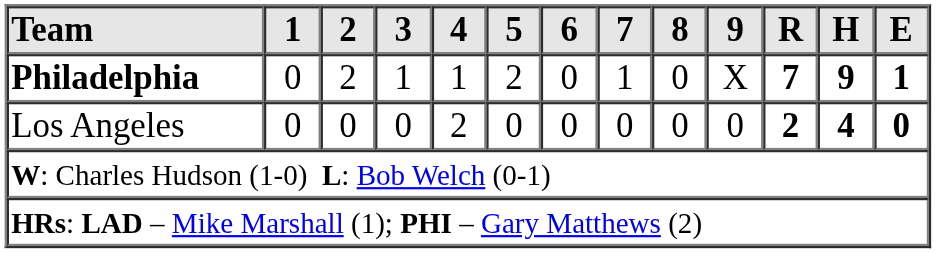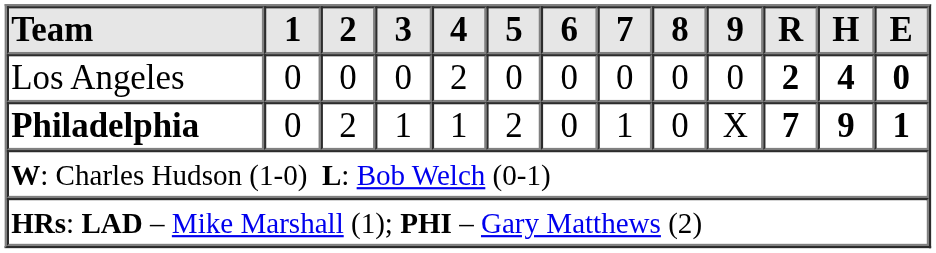 <table border=1 cellspacing=0 width=425 style="margin-left:3em;">
 <tr style="text-align:center; background-color:#e6e6e6;">
 <th align=left width=28%>Team</th>
 <th width=6%>1</th>
 <th width=6%>2</th>
 <th width=6%>3</th>
 <th width=6%>4</th>
 <th width=6%>5</th>
 <th width=6%>6</th>
 <th width=6%>7</th>
 <th width=6%>8</th>
 <th width=6%>9</th>
 <th width=6%>R</th>
 <th width=6%>H</th>
 <th width=6%>E</th>
 </tr>
 <tr style="text-align:center;">
+<td align=left>Los Angeles</td>
+<td>0</td>
+<td>0</td>
+<td>0</td>
+<td>2</td>
+<td>0</td>
+<td>0</td>
+<td>0</td>
+<td>0</td>
+<td>0</td>
+<td><strong>2</strong></td>
+<td><strong>4</strong></td>
+<td><strong>0</strong></td>
+</tr>
+<tr style="text-align:center;">
 <td align=left><strong>Philadelphia</strong></td>
 <td>0</td>
 <td>2</td>
 <td>1</td>
 <td>1</td>
 <td>2</td>
 <td>0</td>
 <td>1</td>
 <td>0</td>
 <td>X</td>
 <td><strong>7</strong></td>
 <td><strong>9</strong></td>
 <td><strong>1</strong></td>
 </tr>
-<tr style="text-align:center;">
-<td align=left>Los Angeles</td>
-<td>0</td>
-<td>0</td>
-<td>0</td>
-<td>2</td>
-<td>0</td>
-<td>0</td>
-<td>0</td>
-<td>0</td>
-<td>0</td>
-<td><strong>2</strong></td>
-<td><strong>4</strong></td>
-<td><strong>0</strong></td>
-</tr>
 <tr style="text-align:left;">
 <td colspan=13><small><strong>W</strong>: Charles Hudson (1-0)  <strong>L</strong>: <a href='#'>Bob Welch</a> (0-1)  </small></td>
 </tr>
 <tr style="text-align:left;">
 <td colspan=13><small><strong>HRs</strong>: <strong>LAD</strong> – <a href='#'>Mike Marshall</a> (1); <strong>PHI</strong> – <a href='#'>Gary Matthews</a> (2)</small></td>
 </tr>
 </table>
